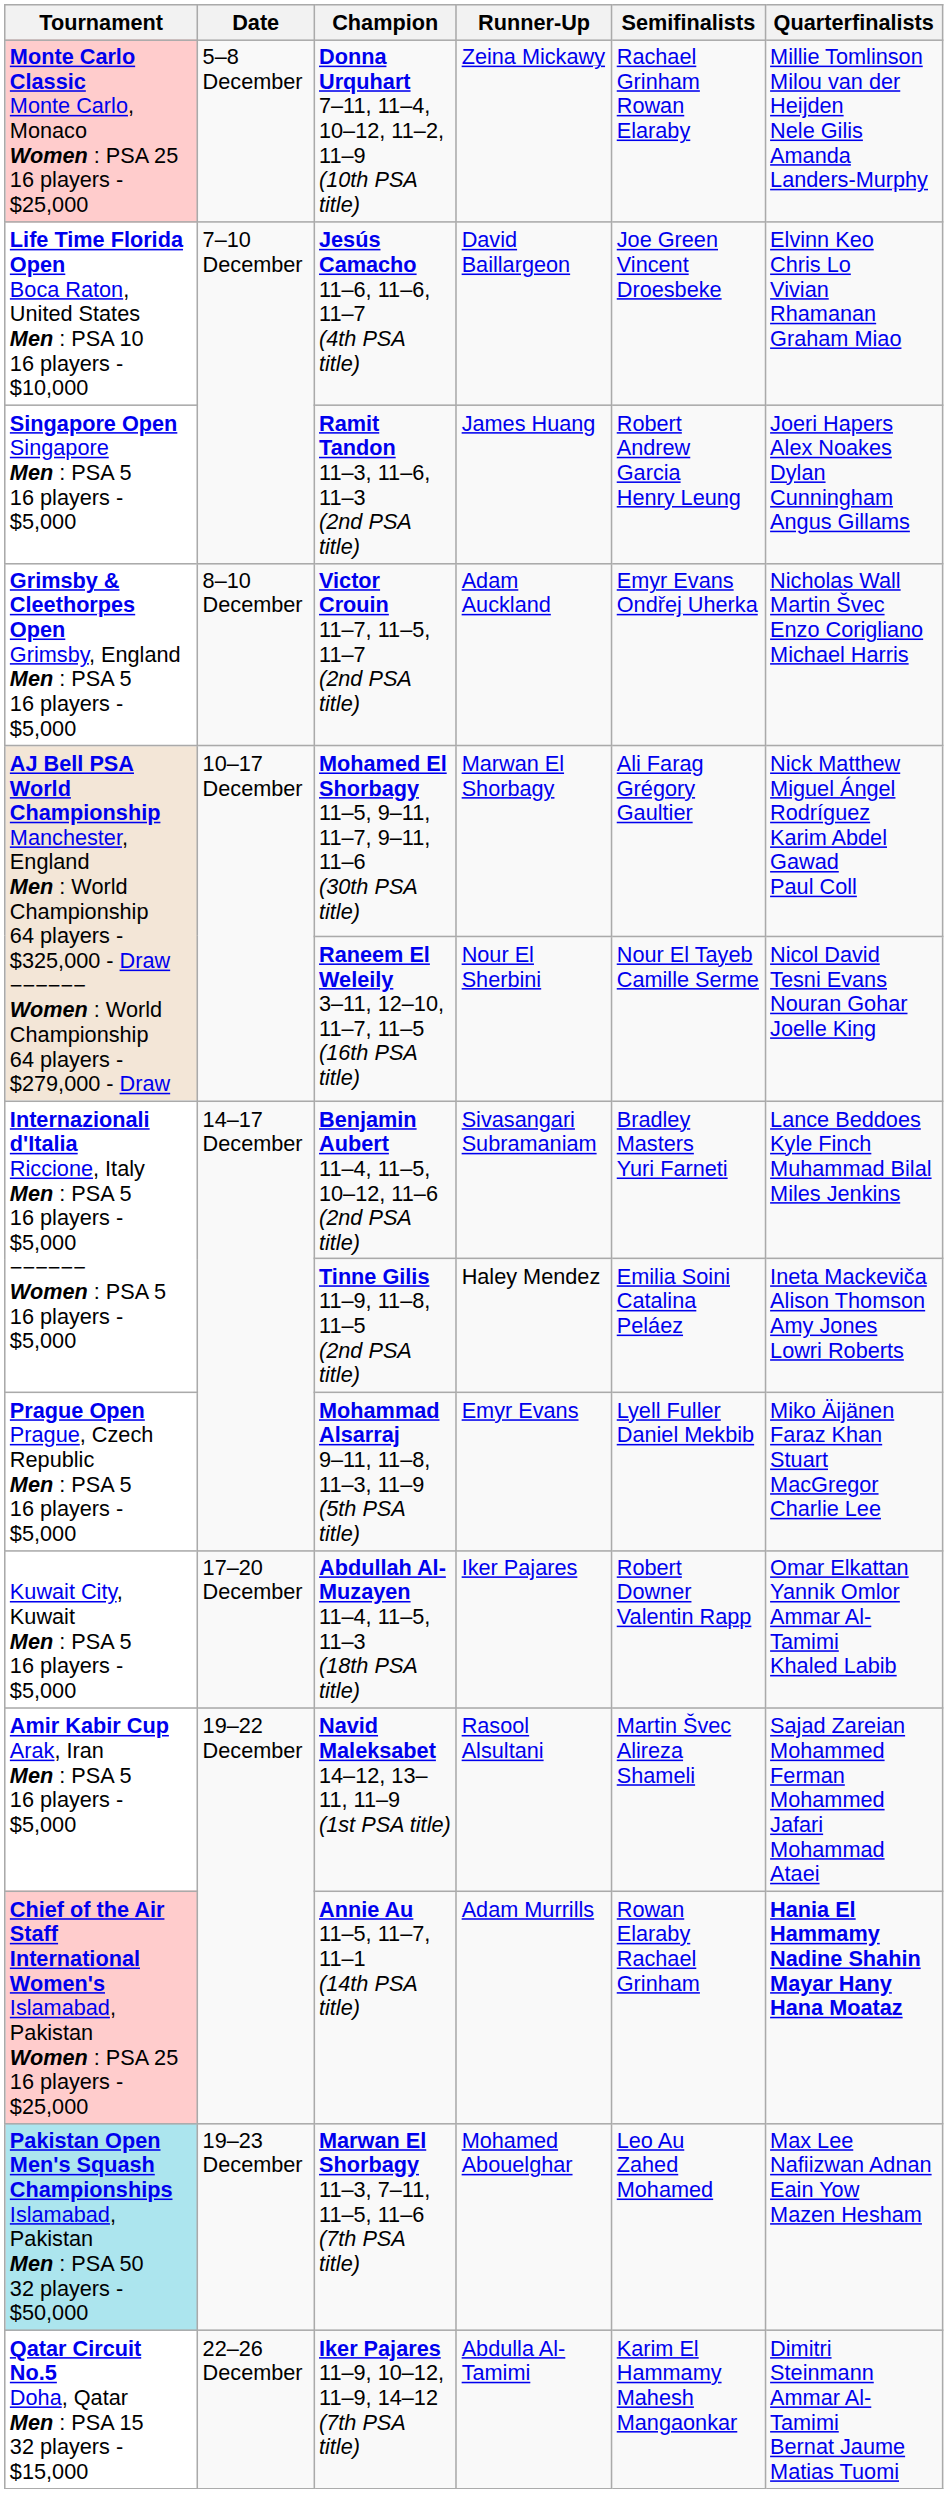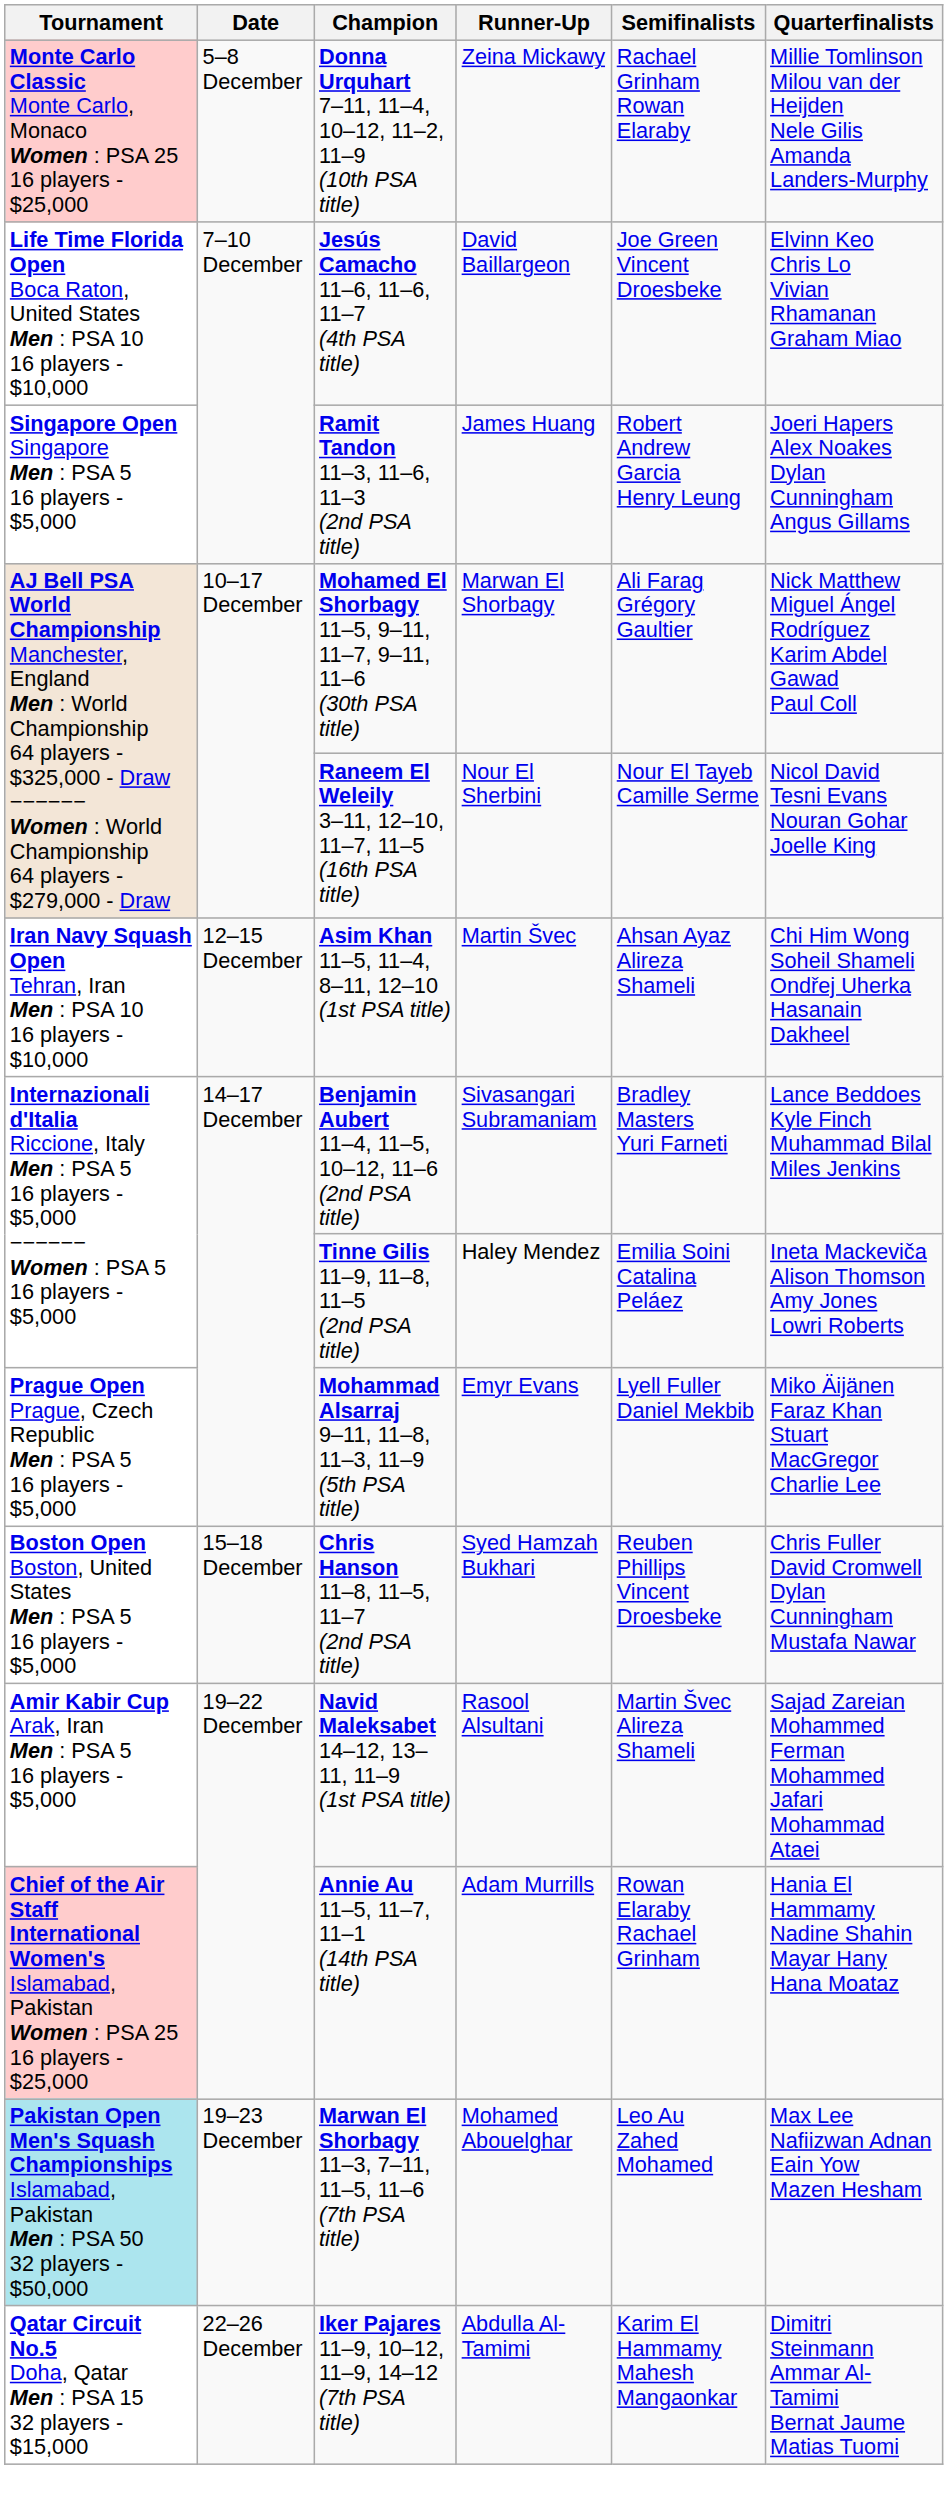 <table class="wikitable" style="font-size:88%">
 <tr>
 <th width=250>Tournament</th>
 <th width=110>Date</th>
 <th width=165>Champion</th>
 <th width=160>Runner-Up</th>
 <th width=155>Semifinalists</th>
 <th width=155>Quarterfinalists</th>
 </tr>
 <tr valign=top>
 <td style="background:#ffcccc;"><strong><a href='#'>Monte Carlo Classic</a></strong><br> <a href='#'>Monte Carlo</a>, Monaco<br><strong> <em>Women</em> </strong>: PSA 25<br>16 players - $25,000</td>
 <td>5–8 December</td>
 <td> <strong><a href='#'>Donna Urquhart</a></strong><br>7–11, 11–4, 10–12, 11–2, 11–9<br><em>(10th PSA title)</em></td>
 <td> <a href='#'>Zeina Mickawy</a></td>
 <td> <a href='#'>Rachael Grinham</a><br> <a href='#'>Rowan Elaraby</a></td>
 <td> <a href='#'>Millie Tomlinson</a><br> <a href='#'>Milou van der Heijden</a><br> <a href='#'>Nele Gilis</a><br> <a href='#'>Amanda Landers-Murphy</a></td>
 </tr>
 <tr valign=top>
 <td style="background:#fff;"><strong><a href='#'>Life Time Florida Open</a></strong><br> <a href='#'>Boca Raton</a>, United States<br><strong> <em>Men</em> </strong>: PSA 10<br>16 players - $10,000</td>
 <td rowspan=2>7–10 December</td>
 <td> <strong><a href='#'>Jesús Camacho</a></strong><br>11–6, 11–6, 11–7<br><em>(4th PSA title)</em></td>
 <td> <a href='#'>David Baillargeon</a></td>
 <td> <a href='#'>Joe Green</a><br> <a href='#'>Vincent Droesbeke</a></td>
 <td> <a href='#'>Elvinn Keo</a><br> <a href='#'>Chris Lo</a><br> <a href='#'>Vivian Rhamanan</a><br> <a href='#'>Graham Miao</a></td>
 </tr>
 <tr valign=top>
 <td style="background:#fff;"><strong><a href='#'>Singapore Open</a></strong><br> <a href='#'>Singapore</a><br><strong> <em>Men</em> </strong>: PSA 5<br>16 players - $5,000</td>
 <td> <strong><a href='#'>Ramit Tandon</a></strong><br>11–3, 11–6, 11–3<br><em>(2nd PSA title)</em></td>
 <td> <a href='#'>James Huang</a></td>
 <td> <a href='#'>Robert Andrew Garcia</a><br> <a href='#'>Henry Leung</a></td>
 <td> <a href='#'>Joeri Hapers</a><br> <a href='#'>Alex Noakes</a><br> <a href='#'>Dylan Cunningham</a><br> <a href='#'>Angus Gillams</a></td>
 </tr>
 <tr valign=top>
-<td style="background:#fff;"><strong><a href='#'> Grimsby & Cleethorpes Open</a></strong><br> <a href='#'>Grimsby</a>, England<br><strong> <em>Men</em> </strong>: PSA 5<br>16 players - $5,000</td>
-<td>8–10 December</td>
-<td> <strong><a href='#'>Victor Crouin</a></strong><br>11–7, 11–5, 11–7<br><em>(2nd PSA title)</em></td>
-<td> <a href='#'>Adam Auckland</a></td>
-<td> <a href='#'>Emyr Evans</a><br> <a href='#'>Ondřej Uherka</a></td>
-<td> <a href='#'>Nicholas Wall</a><br> <a href='#'>Martin Švec</a><br> <a href='#'>Enzo Corigliano</a><br> <a href='#'>Michael Harris</a></td>
-</tr>
-<tr valign=top>
 <td rowspan=2 style="background:#F3E6D7;"><strong><a href='#'>AJ Bell PSA World Championship</a></strong><br> <a href='#'>Manchester</a>, England<br><strong> <em>Men</em> </strong>: World Championship<br>64 players - $325,000 - <a href='#'>Draw</a><br>−−−−−−<br><strong> <em>Women</em> </strong>: World Championship<br>64 players - $279,000 - <a href='#'>Draw</a></td>
 <td rowspan=2>10–17 December</td>
 <td> <strong><a href='#'>Mohamed El Shorbagy</a></strong><br>11–5, 9–11, 11–7, 9–11, 11–6<br><em>(30th PSA title)</em></td>
 <td> <a href='#'>Marwan El Shorbagy</a></td>
 <td> <a href='#'>Ali Farag</a><br> <a href='#'>Grégory Gaultier</a></td>
 <td> <a href='#'>Nick Matthew</a><br> <a href='#'>Miguel Ángel Rodríguez</a><br> <a href='#'>Karim Abdel Gawad</a><br> <a href='#'>Paul Coll</a></td>
 </tr>
 <tr valign=top>
 <td> <strong><a href='#'>Raneem El Weleily</a></strong><br>3–11, 12–10, 11–7, 11–5<br><em>(16th PSA title)</em></td>
 <td> <a href='#'>Nour El Sherbini</a></td>
 <td> <a href='#'>Nour El Tayeb</a><br> <a href='#'>Camille Serme</a></td>
 <td> <a href='#'>Nicol David</a><br> <a href='#'>Tesni Evans</a><br> <a href='#'>Nouran Gohar</a><br> <a href='#'>Joelle King</a></td>
+</tr>
+<tr valign=top>
+<td style="background:#fff;"><strong><a href='#'>Iran Navy Squash Open</a></strong><br> <a href='#'>Tehran</a>, Iran<br><strong> <em>Men</em> </strong>: PSA 10<br>16 players - $10,000</td>
+<td>12–15 December</td>
+<td> <strong><a href='#'>Asim Khan</a></strong><br>11–5, 11–4, 8–11, 12–10<br><em>(1st PSA title)</em></td>
+<td> <a href='#'>Martin Švec</a></td>
+<td> <a href='#'>Ahsan Ayaz</a><br> <a href='#'>Alireza Shameli</a></td>
+<td> <a href='#'>Chi Him Wong</a><br> <a href='#'>Soheil Shameli</a><br> <a href='#'>Ondřej Uherka</a><br> <a href='#'>Hasanain Dakheel</a></td>
 </tr>
 <tr valign=top>
 <td rowspan=2 style="background:#fff;"><strong><a href='#'>Internazionali d'Italia</a></strong><br> <a href='#'>Riccione</a>, Italy<br><strong> <em>Men</em> </strong>: PSA 5<br>16 players - $5,000<br>−−−−−−<br><strong> <em>Women</em> </strong>: PSA 5<br>16 players - $5,000</td>
 <td rowspan=3>14–17 December</td>
 <td> <strong><a href='#'>Benjamin Aubert</a></strong><br>11–4, 11–5, 10–12, 11–6<br><em>(2nd PSA title)</em></td>
 <td> <a href='#'>Sivasangari Subramaniam</a></td>
 <td> <a href='#'>Bradley Masters</a><br> <a href='#'>Yuri Farneti</a></td>
 <td> <a href='#'>Lance Beddoes</a><br> <a href='#'>Kyle Finch</a><br> <a href='#'>Muhammad Bilal</a><br> <a href='#'>Miles Jenkins</a></td>
 </tr>
 <tr valign=top>
 <td> <strong><a href='#'>Tinne Gilis</a></strong><br>11–9, 11–8, 11–5<br><em>(2nd PSA title)</em></td>
 <td> Haley Mendez</td>
 <td> <a href='#'>Emilia Soini</a><br> <a href='#'>Catalina Peláez</a></td>
 <td> <a href='#'>Ineta Mackeviča</a><br> <a href='#'>Alison Thomson</a><br> <a href='#'>Amy Jones</a><br> <a href='#'>Lowri Roberts</a></td>
 </tr>
 <tr valign=top>
 <td style="background:#fff;"><strong><a href='#'>Prague Open</a></strong><br> <a href='#'>Prague</a>, Czech Republic<br><strong> <em>Men</em> </strong>: PSA 5<br>16 players - $5,000</td>
 <td> <strong><a href='#'>Mohammad Alsarraj</a></strong><br>9–11, 11–8, 11–3, 11–9<br><em>(5th PSA title)</em></td>
 <td> <a href='#'>Emyr Evans</a></td>
 <td> <a href='#'>Lyell Fuller</a><br> <a href='#'>Daniel Mekbib</a></td>
 <td> <a href='#'>Miko Äijänen</a><br> <a href='#'>Faraz Khan</a><br> <a href='#'>Stuart MacGregor</a><br> <a href='#'>Charlie Lee</a></td>
 </tr>
 <tr valign=top>
-<td style="background:#fff;"><strong><a href='#'></a></strong><br> <a href='#'>Kuwait City</a>, Kuwait<br><strong> <em>Men</em> </strong>: PSA 5<br>16 players - $5,000</td>
-<td>17–20 December</td>
-<td> <strong><a href='#'>Abdullah Al-Muzayen</a></strong><br>11–4, 11–5, 11–3<br><em>(18th PSA title)</em></td>
-<td> <a href='#'>Iker Pajares</a></td>
-<td> <a href='#'>Robert Downer</a><br> <a href='#'>Valentin Rapp</a></td>
-<td> <a href='#'>Omar Elkattan</a><br> <a href='#'>Yannik Omlor</a><br> <a href='#'>Ammar Al-Tamimi</a><br> <a href='#'>Khaled Labib</a></td>
+<td style="background:#fff;"><strong><a href='#'>Boston Open</a></strong><br> <a href='#'>Boston</a>, United States<br><strong> <em>Men</em> </strong>: PSA 5<br>16 players - $5,000</td>
+<td>15–18 December</td>
+<td> <strong><a href='#'>Chris Hanson</a></strong><br>11–8, 11–5, 11–7<br><em>(2nd PSA title)</em></td>
+<td> <a href='#'>Syed Hamzah Bukhari</a></td>
+<td> <a href='#'>Reuben Phillips</a><br> <a href='#'>Vincent Droesbeke</a></td>
+<td> <a href='#'>Chris Fuller</a><br> <a href='#'>David Cromwell</a><br> <a href='#'>Dylan Cunningham</a><br> <a href='#'>Mustafa Nawar</a></td>
 </tr>
 <tr valign=top>
 <td style="background:#fff;"><strong><a href='#'>Amir Kabir Cup</a></strong><br> <a href='#'>Arak</a>, Iran<br><strong> <em>Men</em> </strong>: PSA 5<br>16 players - $5,000</td>
 <td rowspan=2>19–22 December</td>
 <td> <strong><a href='#'>Navid Maleksabet</a></strong><br>14–12, 13–11, 11–9<br><em>(1st PSA title)</em></td>
 <td> <a href='#'>Rasool Alsultani</a></td>
 <td> <a href='#'>Martin Švec</a><br> <a href='#'>Alireza Shameli</a></td>
 <td> <a href='#'>Sajad Zareian</a><br> <a href='#'>Mohammed Ferman</a><br> <a href='#'>Mohammed Jafari</a><br> <a href='#'>Mohammad Ataei</a></td>
 </tr>
 <tr valign=top>
 <td style="background:#ffcccc;"><strong><a href='#'>Chief of the Air Staff International Women's</a></strong><br> <a href='#'>Islamabad</a>, Pakistan<br><strong> <em>Women</em> </strong>: PSA 25<br>16 players - $25,000</td>
 <td> <strong><a href='#'>Annie Au</a></strong><br>11–5, 11–7, 11–1<br><em>(14th PSA title)</em></td>
 <td> <a href='#'>Adam Murrills</a></td>
 <td> <a href='#'>Rowan Elaraby</a><br> <a href='#'>Rachael Grinham</a></td>
-<td><strong> <a href='#'>Hania El Hammamy</a><br> <a href='#'>Nadine Shahin</a><br> <a href='#'>Mayar Hany</a><br> <a href='#'>Hana Moataz</a></strong></td>
+<td> <a href='#'>Hania El Hammamy</a><br> <a href='#'>Nadine Shahin</a><br> <a href='#'>Mayar Hany</a><br> <a href='#'>Hana Moataz</a></td>
 </tr>
 <tr valign=top>
 <td style="background:#ACE5EE;"><strong><a href='#'>Pakistan Open Men's Squash Championships</a></strong><br> <a href='#'>Islamabad</a>, Pakistan<br><strong> <em>Men</em> </strong>: PSA 50<br>32 players - $50,000</td>
 <td>19–23 December</td>
 <td> <strong><a href='#'>Marwan El Shorbagy</a></strong><br>11–3, 7–11, 11–5, 11–6<br><em>(7th PSA title)</em></td>
 <td> <a href='#'>Mohamed Abouelghar</a></td>
 <td> <a href='#'>Leo Au</a><br> <a href='#'>Zahed Mohamed</a></td>
 <td> <a href='#'>Max Lee</a><br> <a href='#'>Nafiizwan Adnan</a><br> <a href='#'>Eain Yow</a><br> <a href='#'>Mazen Hesham</a></td>
 </tr>
 <tr valign=top>
 <td style="background:#fff;"><strong><a href='#'>Qatar Circuit No.5</a></strong><br> <a href='#'>Doha</a>, Qatar<br><strong> <em>Men</em> </strong>: PSA 15<br>32 players - $15,000</td>
 <td>22–26 December</td>
 <td> <strong><a href='#'>Iker Pajares</a></strong><br>11–9, 10–12, 11–9, 14–12<br><em>(7th PSA title)</em></td>
 <td> <a href='#'>Abdulla Al-Tamimi</a></td>
 <td> <a href='#'>Karim El Hammamy</a><br> <a href='#'>Mahesh Mangaonkar</a></td>
 <td> <a href='#'>Dimitri Steinmann</a><br> <a href='#'>Ammar Al-Tamimi</a><br> <a href='#'>Bernat Jaume</a><br> <a href='#'>Matias Tuomi</a></td>
 </tr>
 </table>
